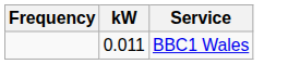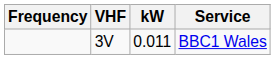 <table class="wikitable sortable">
 <tr>
 <th>Frequency</th>
+<th>VHF</th>
 <th>kW</th>
 <th>Service</th>
 </tr>
 <tr>
 <td></td>
+<td>3V</td>
 <td>0.011</td>
 <td><a href='#'>BBC1 Wales</a></td>
 </tr>
 </table>
